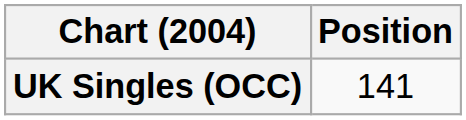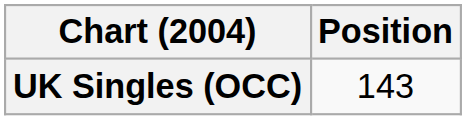 <table class="wikitable plainrowheaders" style="text-align:center">
 <tr>
 <th scope="col">Chart (2004)</th>
 <th scope="col">Position</th>
 </tr>
 <tr>
 <th scope="row">UK Singles (OCC)</th>
-<td>141</td>
+<td>143</td>
 </tr>
 </table>
